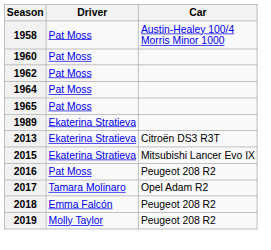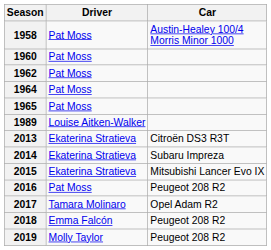 <table class="wikitable" style="font-size: 90%;">
 <tr>
 <th>Season</th>
 <th>Driver</th>
 <th>Car</th>
 </tr>
 <tr>
 <th>1958</th>
 <td> <a href='#'>Pat Moss</a></td>
 <td><a href='#'>Austin-Healey 100/4</a><br><a href='#'>Morris Minor 1000</a></td>
 </tr>
 <tr>
 <th>1960</th>
 <td> <a href='#'>Pat Moss</a></td>
 <td></td>
 </tr>
 <tr>
 <th>1962</th>
 <td> <a href='#'>Pat Moss</a></td>
 <td></td>
 </tr>
 <tr>
 <th>1964</th>
 <td> <a href='#'>Pat Moss</a></td>
 <td></td>
 </tr>
 <tr>
 <th>1965</th>
 <td> <a href='#'>Pat Moss</a></td>
 <td></td>
 </tr>
 <tr>
 <th>1989</th>
-<td> <a href='#'>Ekaterina Stratieva</a></td>
+<td> <a href='#'>Louise Aitken-Walker</a></td>
 <td></td>
 </tr>
 <tr>
 <th>2013</th>
 <td> <a href='#'>Ekaterina Stratieva</a></td>
 <td>Citroën DS3 R3T</td>
+</tr>
+<tr>
+<th>2014</th>
+<td> <a href='#'>Ekaterina Stratieva</a></td>
+<td>Subaru Impreza</td>
 </tr>
 <tr>
 <th>2015</th>
 <td> <a href='#'>Ekaterina Stratieva</a></td>
 <td>Mitsubishi Lancer Evo IX</td>
 </tr>
 <tr>
 <th>2016</th>
 <td> <a href='#'>Pat Moss</a></td>
 <td>Peugeot 208 R2</td>
 </tr>
 <tr>
 <th>2017</th>
 <td> <a href='#'>Tamara Molinaro</a></td>
 <td>Opel Adam R2</td>
 </tr>
 <tr>
 <th>2018</th>
 <td> <a href='#'>Emma Falcón</a></td>
 <td>Peugeot 208 R2</td>
 </tr>
 <tr>
 <th>2019</th>
 <td> <a href='#'>Molly Taylor</a></td>
 <td>Peugeot 208 R2</td>
 </tr>
 </table>
